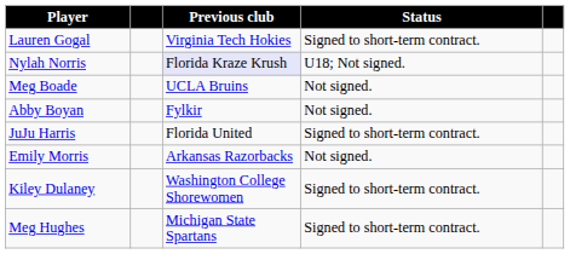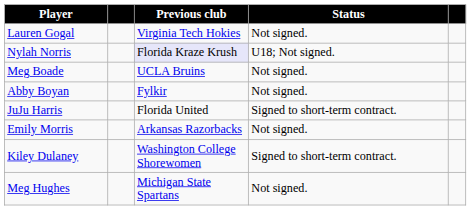 <table class="wikitable sortable">
 <tr>
 <th style="background:#000; color:#fff; width:200px;" scope="col">Player</th>
 <th style="background:#000; color:#fff; width:55px;" scope="col"></th>
 <th style="background:#000; color:#fff; width:200px;" scope="col">Previous club</th>
 <th style="background:#000; color:#fff; width:450px;" scope="col">Status</th>
 <th style="background:#000; color:#fff; width:30px;" scope="col"></th>
 </tr>
 <tr>
 <td> <a href='#'>Lauren Gogal</a></td>
 <td align="center"></td>
 <td> <a href='#'>Virginia Tech Hokies</a></td>
-<td>Signed to short-term contract.</td>
+<td>Not signed.</td>
 <td></td>
 </tr>
 <tr>
 <td> <a href='#'>Nylah Norris</a></td>
 <td></td>
 <td style="background: lavender;"> Florida Kraze Krush</td>
 <td>U18; Not signed.</td>
 <td></td>
 </tr>
 <tr>
 <td> <a href='#'>Meg Boade</a></td>
 <td></td>
 <td> <a href='#'>UCLA Bruins</a></td>
 <td>Not signed.</td>
 <td></td>
 </tr>
 <tr>
 <td> <a href='#'>Abby Boyan</a></td>
 <td></td>
 <td> <a href='#'>Fylkir</a></td>
 <td>Not signed.</td>
 <td></td>
 </tr>
 <tr>
 <td> <a href='#'>JuJu Harris</a></td>
 <td></td>
 <td> Florida United</td>
 <td>Signed to short-term contract.</td>
 <td></td>
 </tr>
 <tr>
 <td> <a href='#'>Emily Morris</a></td>
 <td></td>
 <td> <a href='#'>Arkansas Razorbacks</a></td>
 <td>Not signed.</td>
 <td></td>
 </tr>
 <tr>
 <td> <a href='#'>Kiley Dulaney</a></td>
 <td></td>
 <td> <a href='#'>Washington College Shorewomen</a></td>
 <td>Signed to short-term contract.</td>
 <td></td>
 </tr>
 <tr>
 <td> <a href='#'>Meg Hughes</a></td>
 <td></td>
 <td> <a href='#'>Michigan State Spartans</a></td>
-<td>Signed to short-term contract.</td>
+<td>Not signed.</td>
 <td></td>
 </tr>
 </table>
